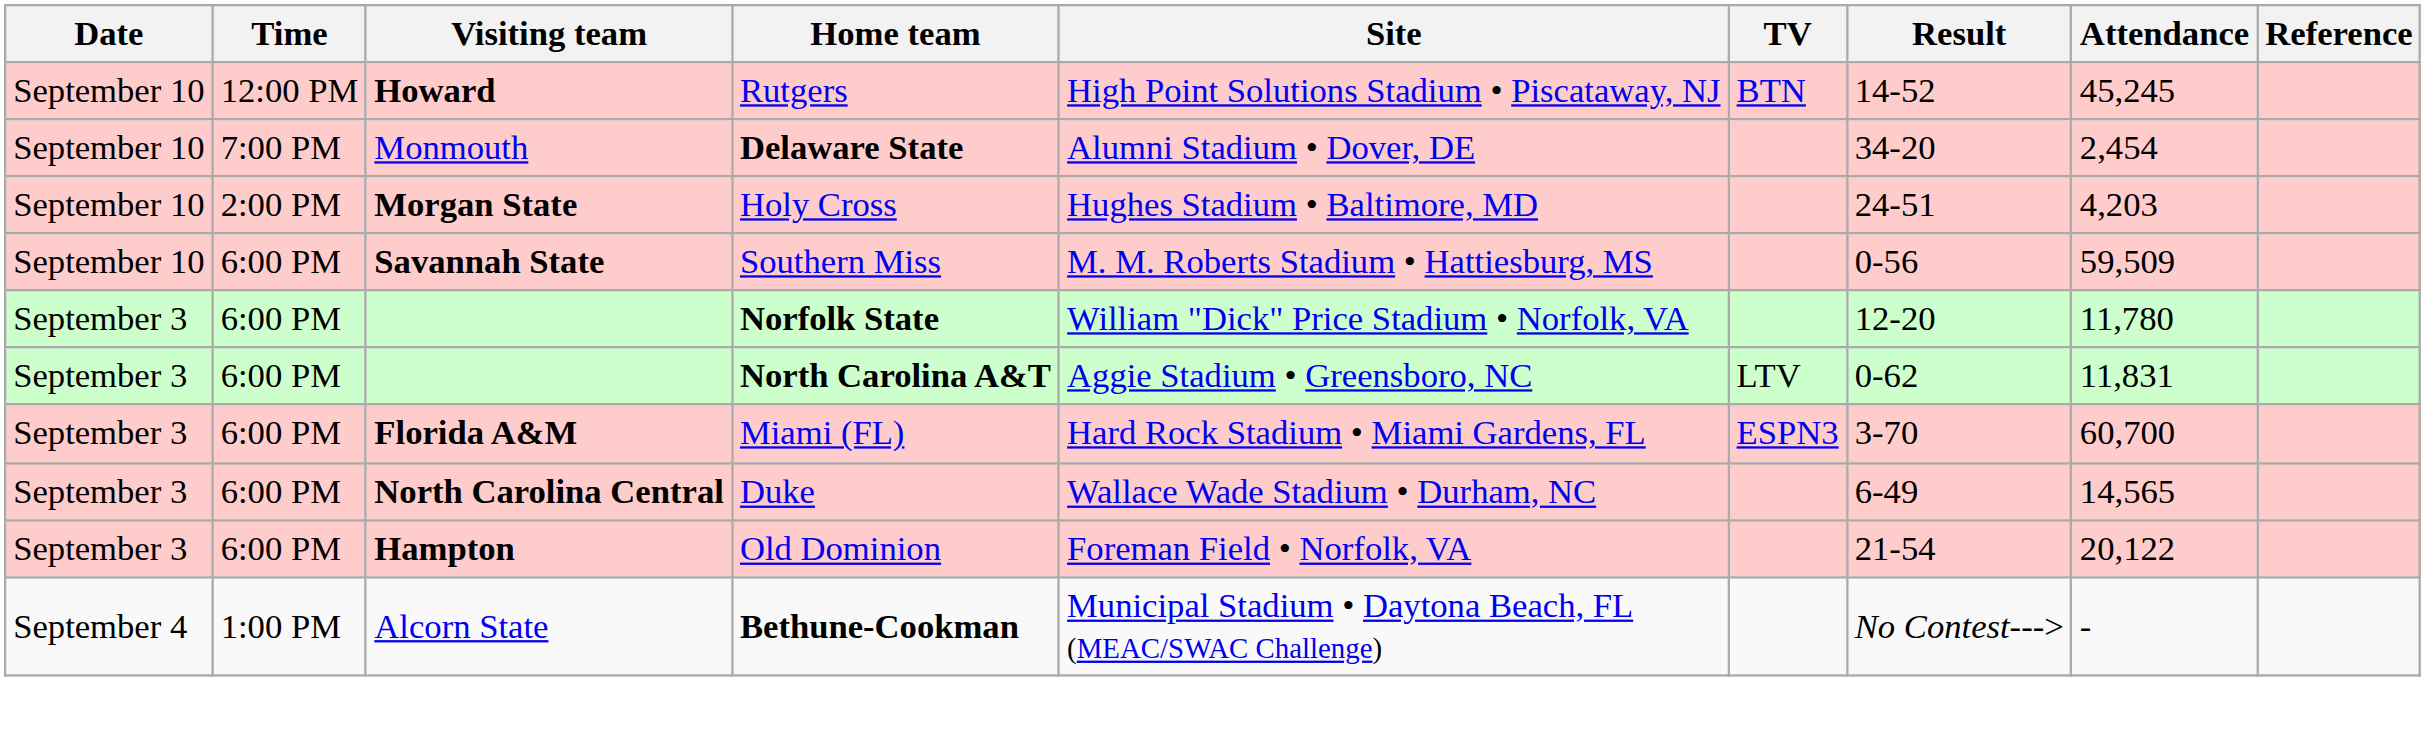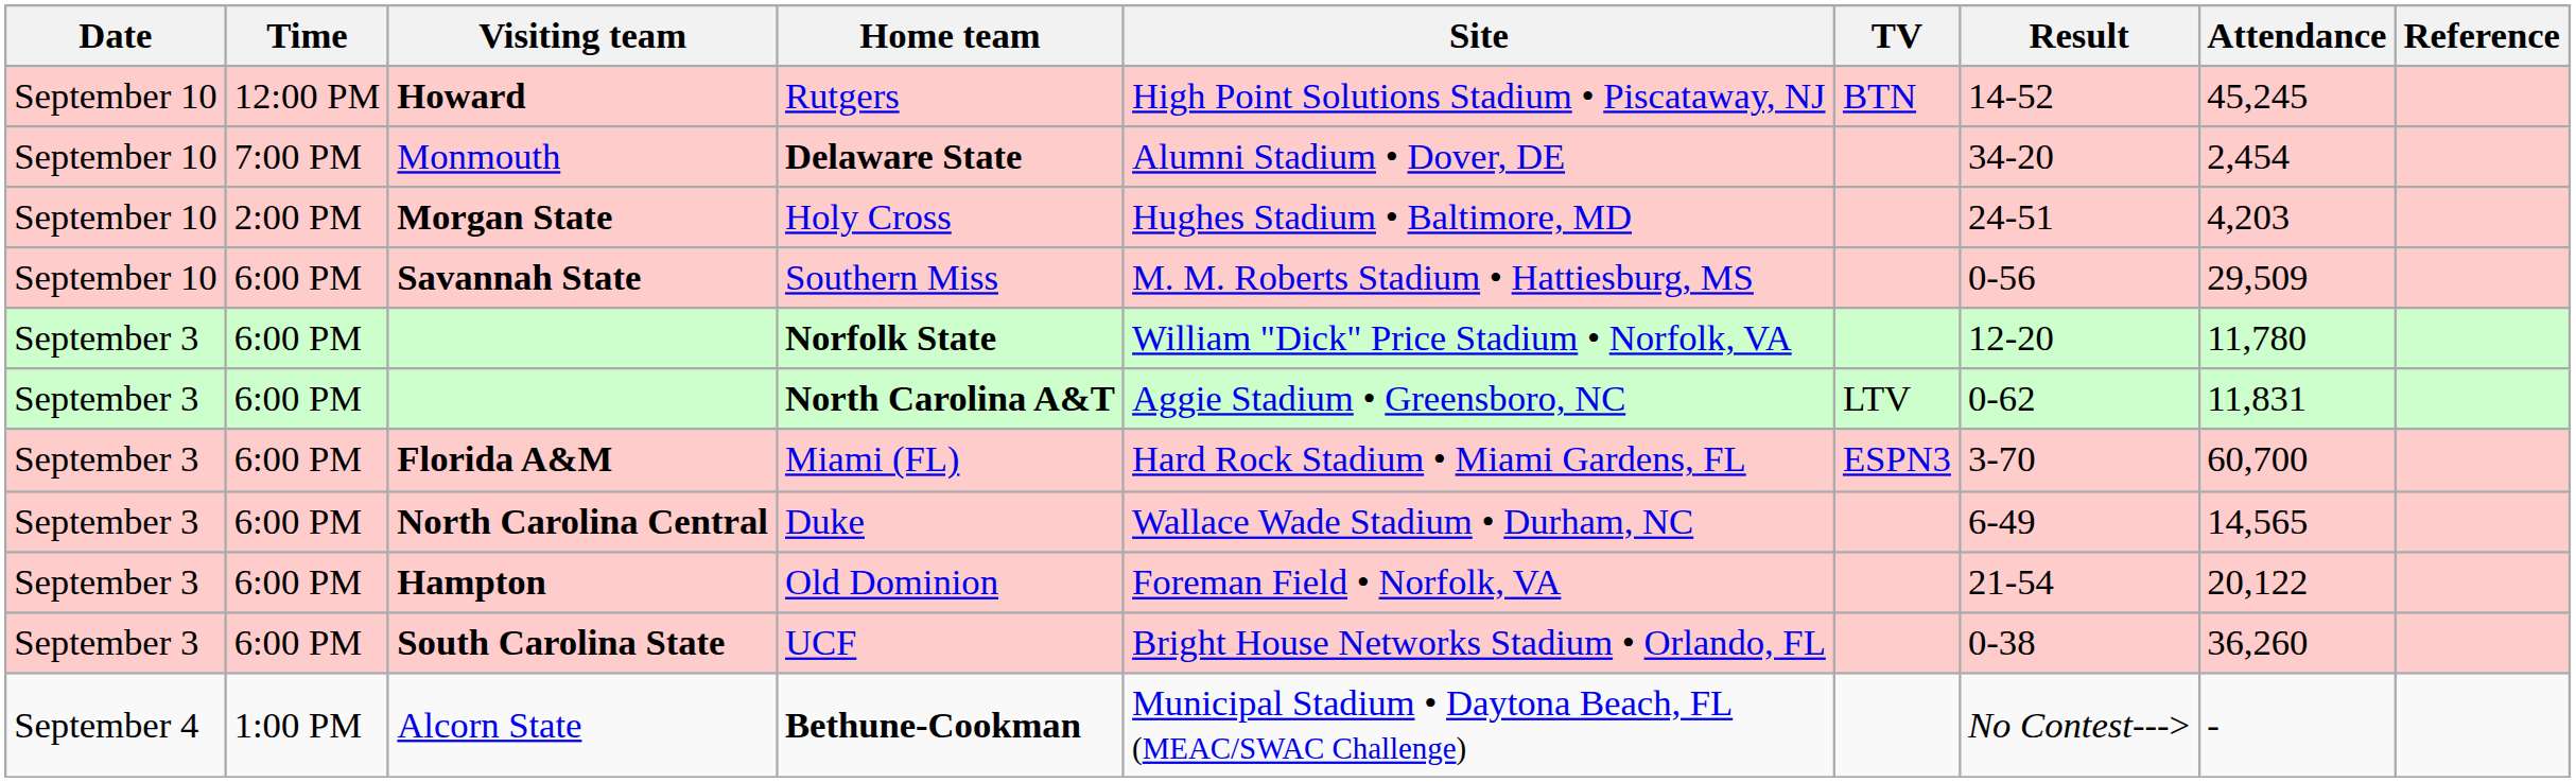 <table class="wikitable" style="font-size:95%;">
 <tr>
 <th>Date</th>
 <th>Time</th>
 <th>Visiting team</th>
 <th>Home team</th>
 <th>Site</th>
 <th>TV</th>
 <th>Result</th>
 <th>Attendance</th>
 <th class="unsortable">Reference</th>
 </tr>
 <tr bgcolor=ffcccc>
 <td>September 10</td>
 <td>12:00 PM</td>
 <td><strong>Howard</strong></td>
 <td><a href='#'>Rutgers</a></td>
 <td><a href='#'>High Point Solutions Stadium</a> • <a href='#'>Piscataway, NJ</a></td>
 <td><a href='#'>BTN</a></td>
 <td>14-52</td>
 <td>45,245</td>
 <td></td>
 </tr>
 <tr bgcolor=#ffcccc>
 <td>September 10</td>
 <td>7:00 PM</td>
 <td><a href='#'>Monmouth</a></td>
 <td><strong>Delaware State</strong></td>
 <td><a href='#'>Alumni Stadium</a> • <a href='#'>Dover, DE</a><br></td>
 <td></td>
 <td>34-20</td>
 <td>2,454</td>
 <td></td>
 </tr>
 <tr bgcolor=ffcccc>
 <td>September 10</td>
 <td>2:00 PM</td>
 <td><strong>Morgan State</strong></td>
 <td><a href='#'>Holy Cross</a></td>
 <td><a href='#'>Hughes Stadium</a> • <a href='#'>Baltimore, MD</a></td>
 <td></td>
 <td>24-51</td>
 <td>4,203</td>
 <td></td>
 </tr>
 <tr bgcolor=ffcccc>
 <td>September 10</td>
 <td>6:00 PM</td>
 <td><strong>Savannah State</strong></td>
 <td><a href='#'>Southern Miss</a></td>
 <td><a href='#'>M. M. Roberts Stadium</a> • <a href='#'>Hattiesburg, MS</a></td>
 <td></td>
 <td>0-56</td>
-<td>59,509</td>
+<td>29,509</td>
 <td></td>
 </tr>
 <tr bgcolor=ccffcc>
 <td>September 3</td>
 <td>6:00 PM</td>
 <td></td>
 <td><strong>Norfolk State</strong></td>
 <td><a href='#'>William "Dick" Price Stadium</a> • <a href='#'>Norfolk, VA</a></td>
 <td></td>
 <td>12-20</td>
 <td>11,780</td>
 <td></td>
 </tr>
 <tr bgcolor=ccffcc>
 <td>September 3</td>
 <td>6:00 PM</td>
 <td></td>
 <td><strong>North Carolina A&T</strong></td>
 <td><a href='#'>Aggie Stadium</a> • <a href='#'>Greensboro, NC</a></td>
 <td>LTV</td>
 <td>0-62</td>
 <td>11,831</td>
 <td></td>
 </tr>
 <tr bgcolor=ffcccc>
 <td>September 3</td>
 <td>6:00 PM</td>
 <td><strong>Florida A&M</strong></td>
 <td><a href='#'>Miami (FL)</a></td>
 <td><a href='#'>Hard Rock Stadium</a> • <a href='#'>Miami Gardens, FL</a></td>
 <td><a href='#'>ESPN3</a></td>
 <td>3-70</td>
 <td>60,700</td>
 <td></td>
 </tr>
 <tr bgcolor=ffcccc>
 <td>September 3</td>
 <td>6:00 PM</td>
 <td><strong>North Carolina Central</strong></td>
 <td><a href='#'>Duke</a></td>
 <td><a href='#'>Wallace Wade Stadium</a> • <a href='#'>Durham, NC</a></td>
 <td></td>
 <td>6-49</td>
 <td>14,565</td>
 <td></td>
 </tr>
 <tr bgcolor=ffcccc>
 <td>September 3</td>
 <td>6:00 PM</td>
 <td><strong>Hampton</strong></td>
 <td><a href='#'>Old Dominion</a></td>
 <td><a href='#'>Foreman Field</a> • <a href='#'>Norfolk, VA</a></td>
 <td></td>
 <td>21-54</td>
 <td>20,122</td>
 <td></td>
 </tr>
+<tr bgcolor=ffcccc>
+<td>September 3</td>
+<td>6:00 PM</td>
+<td><strong>South Carolina State</strong></td>
+<td><a href='#'>UCF</a></td>
+<td><a href='#'>Bright House Networks Stadium</a> • <a href='#'>Orlando, FL</a></td>
+<td></td>
+<td>0-38</td>
+<td>36,260</td>
+<td></td>
+</tr>
 <tr bgcolor=>
 <td>September 4</td>
 <td>1:00 PM</td>
 <td><a href='#'>Alcorn State</a></td>
 <td><strong>Bethune-Cookman</strong></td>
 <td><a href='#'>Municipal Stadium</a> • <a href='#'>Daytona Beach, FL</a><br><small>(<a href='#'>MEAC/SWAC Challenge</a>)</small></td>
 <td></td>
 <td><em>No Contest</em>---></td>
 <td>-</td>
 <td></td>
 </tr>
 </table>
